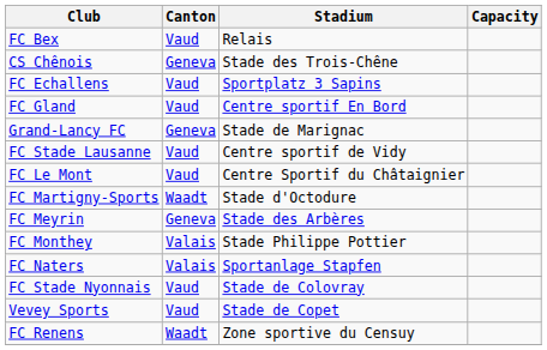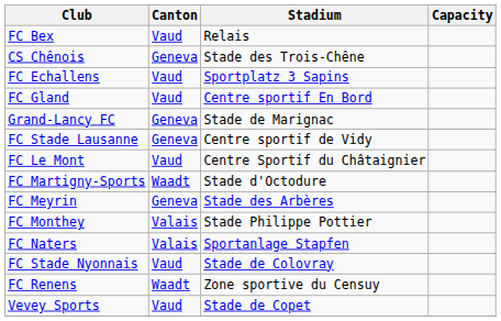 <table class="wikitable">
 <tr>
 <th>Club</th>
 <th>Canton</th>
 <th>Stadium</th>
 <th>Capacity</th>
 </tr>
 <tr>
 <td><a href='#'>FC Bex</a></td>
 <td><a href='#'>Vaud</a></td>
 <td>Relais</td>
 <td></td>
 </tr>
 <tr>
 <td><a href='#'>CS Chênois</a></td>
 <td><a href='#'>Geneva</a></td>
 <td>Stade des Trois-Chêne</td>
 <td></td>
 </tr>
 <tr>
 <td><a href='#'>FC Echallens</a></td>
 <td><a href='#'>Vaud</a></td>
 <td><a href='#'>Sportplatz 3 Sapins</a></td>
 <td></td>
 </tr>
 <tr>
 <td><a href='#'>FC Gland</a></td>
 <td><a href='#'>Vaud</a></td>
 <td><a href='#'>Centre sportif En Bord</a></td>
 <td></td>
 </tr>
 <tr>
 <td><a href='#'>Grand-Lancy FC</a></td>
 <td><a href='#'>Geneva</a></td>
 <td>Stade de Marignac</td>
 <td></td>
 </tr>
 <tr>
 <td><a href='#'>FC Stade Lausanne</a></td>
-<td><a href='#'>Vaud</a></td>
+<td><a href='#'>Geneva</a></td>
 <td>Centre sportif de Vidy</td>
 <td></td>
 </tr>
 <tr>
 <td><a href='#'>FC Le Mont</a></td>
 <td><a href='#'>Vaud</a></td>
 <td>Centre Sportif du Châtaignier</td>
 <td></td>
 </tr>
 <tr>
 <td><a href='#'>FC Martigny-Sports</a></td>
 <td><a href='#'>Waadt</a></td>
 <td>Stade d'Octodure</td>
 <td></td>
 </tr>
 <tr>
 <td><a href='#'>FC Meyrin</a></td>
 <td><a href='#'>Geneva</a></td>
 <td><a href='#'>Stade des Arbères</a></td>
 <td></td>
 </tr>
 <tr>
 <td><a href='#'>FC Monthey</a></td>
 <td><a href='#'>Valais</a></td>
 <td>Stade Philippe Pottier</td>
 <td></td>
 </tr>
 <tr>
 <td><a href='#'>FC Naters</a></td>
 <td><a href='#'>Valais</a></td>
 <td><a href='#'>Sportanlage Stapfen</a></td>
 <td></td>
 </tr>
 <tr>
 <td><a href='#'>FC Stade Nyonnais</a></td>
 <td><a href='#'>Vaud</a></td>
 <td><a href='#'>Stade de Colovray</a></td>
 <td></td>
 </tr>
 <tr>
+<td><a href='#'>FC Renens</a></td>
+<td><a href='#'>Waadt</a></td>
+<td>Zone sportive du Censuy</td>
+<td></td>
+</tr>
+<tr>
 <td><a href='#'>Vevey Sports</a></td>
 <td><a href='#'>Vaud</a></td>
 <td><a href='#'>Stade de Copet</a></td>
 <td></td>
 </tr>
 <tr>
-<td><a href='#'>FC Renens</a></td>
-<td><a href='#'>Waadt</a></td>
-<td>Zone sportive du Censuy</td>
-<td></td>
-</tr>
-<tr>
 </tr>
 </table>
